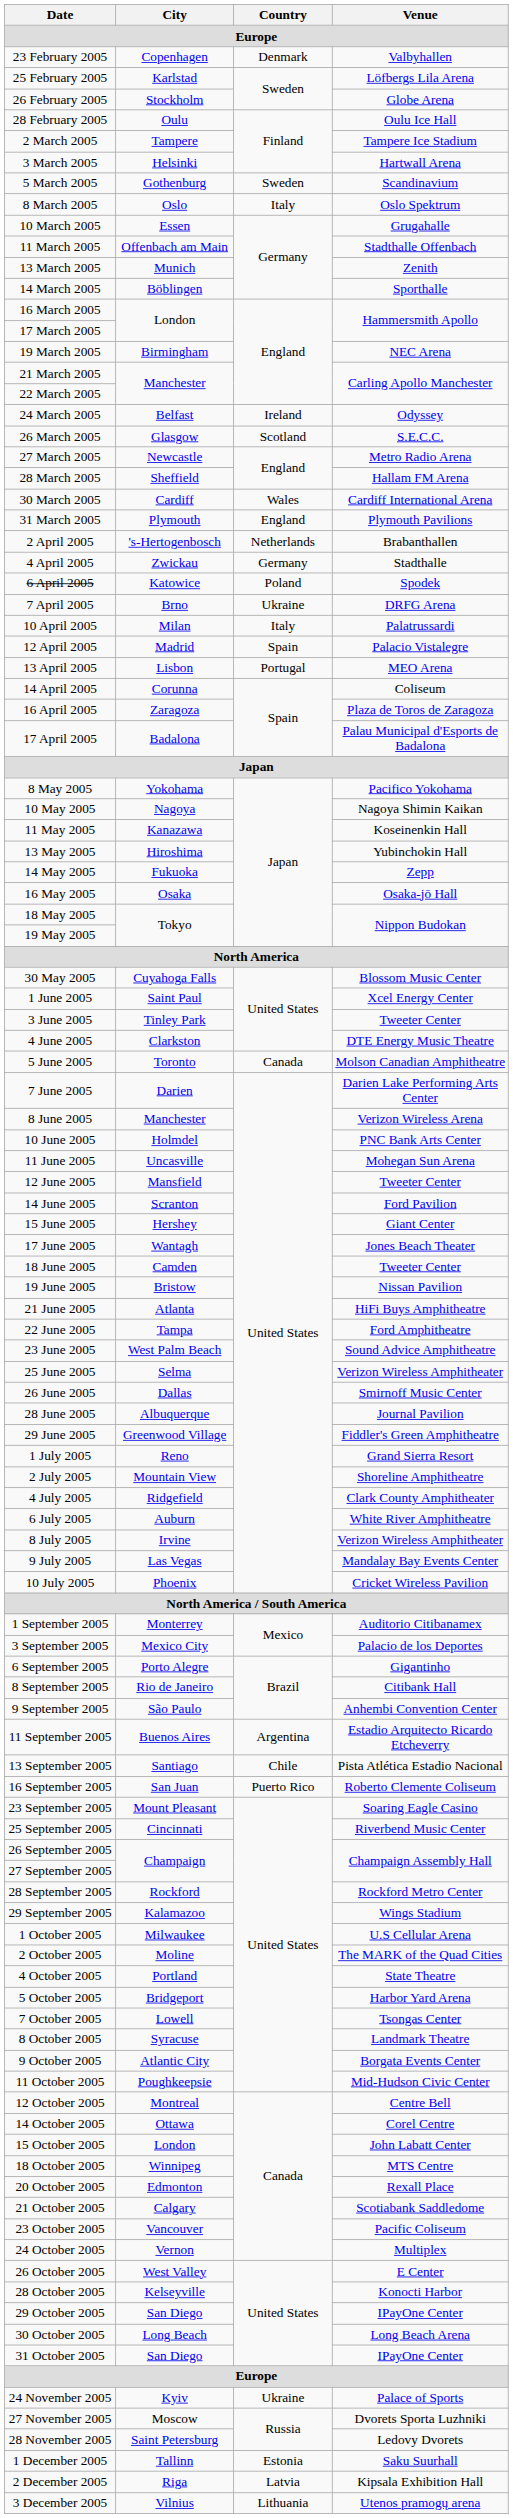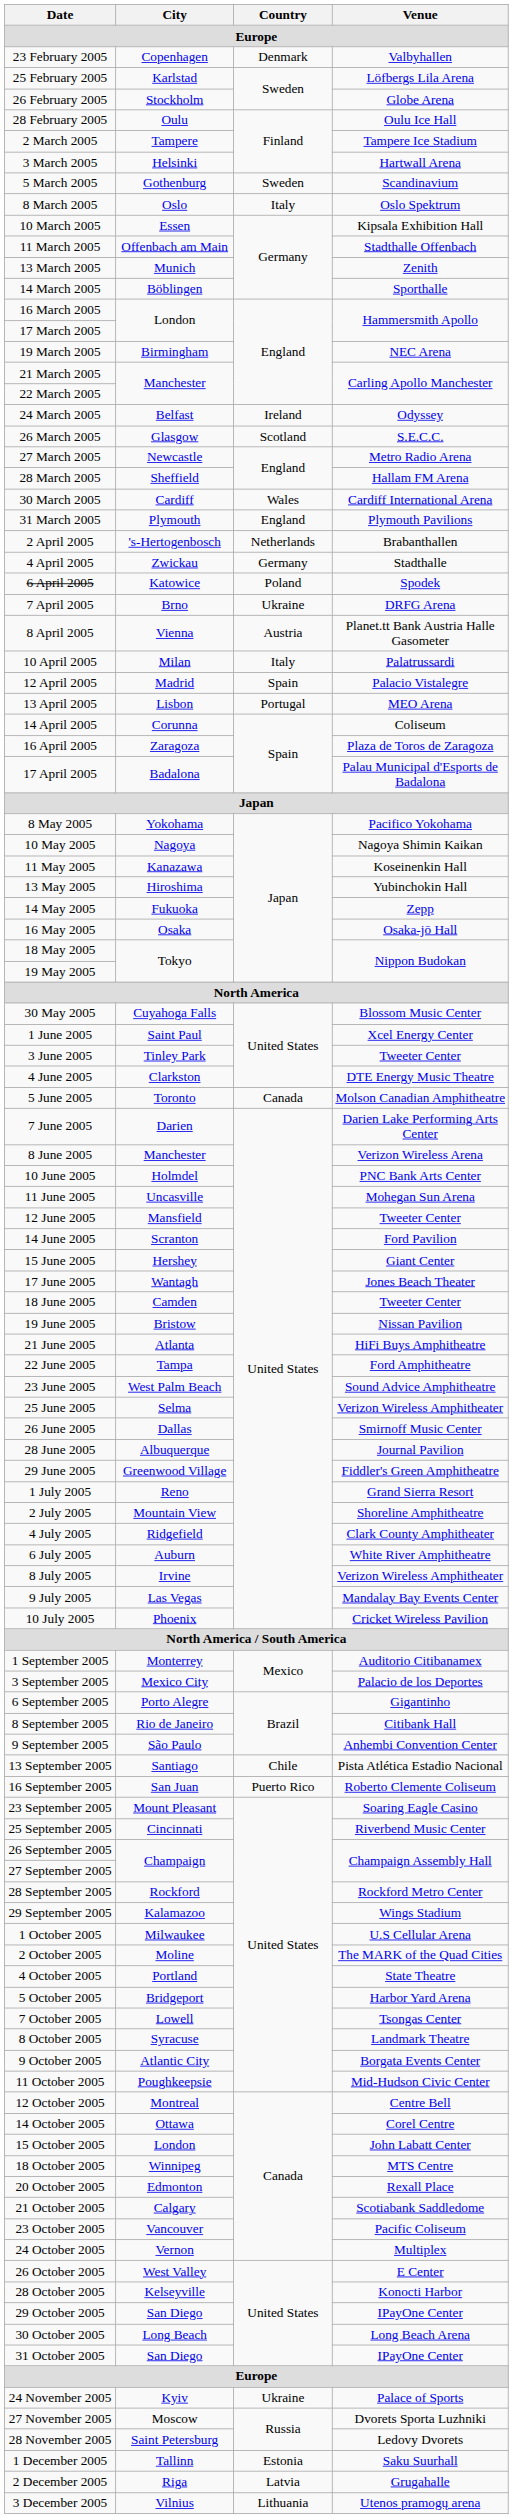 <table class="wikitable" style="text-align:center;">
 <tr>
 <th width="150">Date</th>
 <th width="150">City</th>
 <th width="125">Country</th>
 <th width="250">Venue</th>
 </tr>
 <tr bgcolor="#DDDDDD">
 <td colspan="4"><strong>Europe</strong></td>
 </tr>
 <tr>
 <td>23 February 2005</td>
 <td><a href='#'>Copenhagen</a></td>
 <td rowspan="1">Denmark</td>
 <td><a href='#'>Valbyhallen</a></td>
 </tr>
 <tr>
 <td>25 February 2005</td>
 <td><a href='#'>Karlstad</a></td>
 <td rowspan="2">Sweden</td>
 <td><a href='#'>Löfbergs Lila Arena</a></td>
 </tr>
 <tr>
 <td>26 February 2005</td>
 <td><a href='#'>Stockholm</a></td>
 <td><a href='#'>Globe Arena</a></td>
 </tr>
 <tr>
 <td>28 February 2005</td>
 <td><a href='#'>Oulu</a></td>
 <td rowspan="3">Finland</td>
 <td><a href='#'>Oulu Ice Hall</a></td>
 </tr>
 <tr>
 <td>2 March 2005</td>
 <td><a href='#'>Tampere</a></td>
 <td><a href='#'>Tampere Ice Stadium</a></td>
 </tr>
 <tr>
 <td>3 March 2005</td>
 <td><a href='#'>Helsinki</a></td>
 <td><a href='#'>Hartwall Arena</a></td>
 </tr>
 <tr>
 <td>5 March 2005</td>
 <td><a href='#'>Gothenburg</a></td>
 <td rowspan="1">Sweden</td>
 <td><a href='#'>Scandinavium</a></td>
 </tr>
 <tr>
 <td>8 March 2005</td>
 <td><a href='#'>Oslo</a></td>
 <td rowspan="1">Italy</td>
 <td><a href='#'>Oslo Spektrum</a></td>
 </tr>
 <tr>
 <td>10 March 2005</td>
 <td><a href='#'>Essen</a></td>
 <td rowspan="4">Germany</td>
-<td><a href='#'>Grugahalle</a></td>
+<td>Kipsala Exhibition Hall</td>
 </tr>
 <tr>
 <td>11 March 2005</td>
 <td><a href='#'>Offenbach am Main</a></td>
 <td><a href='#'>Stadthalle Offenbach</a></td>
 </tr>
 <tr>
 <td>13 March 2005</td>
 <td><a href='#'>Munich</a></td>
 <td><a href='#'>Zenith</a></td>
 </tr>
 <tr>
 <td>14 March 2005</td>
 <td><a href='#'>Böblingen</a></td>
 <td><a href='#'>Sporthalle</a></td>
 </tr>
 <tr>
 <td>16 March 2005</td>
 <td rowspan="2">London</td>
 <td rowspan="5">England</td>
 <td rowspan="2"><a href='#'>Hammersmith Apollo</a></td>
 </tr>
 <tr>
 <td>17 March 2005</td>
 </tr>
 <tr>
 <td>19 March 2005</td>
 <td><a href='#'>Birmingham</a></td>
 <td><a href='#'>NEC Arena</a></td>
 </tr>
 <tr>
 <td>21 March 2005</td>
 <td rowspan="2"><a href='#'>Manchester</a></td>
 <td rowspan="2"><a href='#'>Carling Apollo Manchester</a></td>
 </tr>
 <tr>
 <td>22 March 2005</td>
 </tr>
 <tr>
 <td>24 March 2005</td>
 <td><a href='#'>Belfast</a></td>
 <td rowspan="1">Ireland</td>
 <td><a href='#'>Odyssey</a></td>
 </tr>
 <tr>
 <td>26 March 2005</td>
 <td><a href='#'>Glasgow</a></td>
 <td rowspan="1">Scotland</td>
 <td><a href='#'>S.E.C.C.</a></td>
 </tr>
 <tr>
 <td>27 March 2005</td>
 <td><a href='#'>Newcastle</a></td>
 <td rowspan="2">England</td>
 <td><a href='#'>Metro Radio Arena</a></td>
 </tr>
 <tr>
 <td>28 March 2005</td>
 <td><a href='#'>Sheffield</a></td>
 <td><a href='#'>Hallam FM Arena</a></td>
 </tr>
 <tr>
 <td>30 March 2005</td>
 <td><a href='#'>Cardiff</a></td>
 <td rowspan="1">Wales</td>
 <td><a href='#'>Cardiff International Arena</a></td>
 </tr>
 <tr>
 <td>31 March 2005</td>
 <td><a href='#'>Plymouth</a></td>
 <td rowspan="1">England</td>
 <td><a href='#'>Plymouth Pavilions</a></td>
 </tr>
 <tr>
 <td>2 April 2005</td>
 <td><a href='#'>'s-Hertogenbosch</a></td>
 <td rowspan="1">Netherlands</td>
 <td>Brabanthallen</td>
 </tr>
 <tr>
 <td>4 April 2005</td>
 <td><a href='#'>Zwickau</a></td>
 <td rowspan="1">Germany</td>
 <td>Stadthalle</td>
 </tr>
 <tr>
 <td><s>6 April 2005</s></td>
 <td><a href='#'>Katowice</a></td>
 <td>Poland</td>
 <td><a href='#'>Spodek</a></td>
 </tr>
 <tr>
 <td>7 April 2005</td>
 <td><a href='#'>Brno</a></td>
 <td rowspan="1">Ukraine</td>
 <td><a href='#'>DRFG Arena</a></td>
+</tr>
+<tr>
+<td>8 April 2005</td>
+<td><a href='#'>Vienna</a></td>
+<td rowspan="1">Austria</td>
+<td>Planet.tt Bank Austria Halle Gasometer</td>
 </tr>
 <tr>
 <td>10 April 2005</td>
 <td><a href='#'>Milan</a></td>
 <td rowspan="1">Italy</td>
 <td><a href='#'>Palatrussardi</a></td>
 </tr>
 <tr>
 <td>12 April 2005</td>
 <td><a href='#'>Madrid</a></td>
 <td rowspan="1">Spain</td>
 <td><a href='#'>Palacio Vistalegre</a></td>
 </tr>
 <tr>
 <td>13 April 2005</td>
 <td><a href='#'>Lisbon</a></td>
 <td rowspan="1">Portugal</td>
 <td><a href='#'>MEO Arena</a></td>
 </tr>
 <tr>
 <td>14 April 2005</td>
 <td><a href='#'>Corunna</a></td>
 <td rowspan="3">Spain</td>
 <td>Coliseum</td>
 </tr>
 <tr>
 <td>16 April 2005</td>
 <td><a href='#'>Zaragoza</a></td>
 <td><a href='#'>Plaza de Toros de Zaragoza</a></td>
 </tr>
 <tr>
 <td>17 April 2005</td>
 <td><a href='#'>Badalona</a></td>
 <td><a href='#'>Palau Municipal d'Esports de Badalona</a></td>
 </tr>
 <tr bgcolor="#DDDDDD">
 <td colspan="4"><strong>Japan</strong></td>
 </tr>
 <tr>
 <td>8 May 2005</td>
 <td><a href='#'>Yokohama</a></td>
 <td rowspan="8">Japan</td>
 <td><a href='#'>Pacifico Yokohama</a></td>
 </tr>
 <tr>
 <td>10 May 2005</td>
 <td><a href='#'>Nagoya</a></td>
 <td>Nagoya Shimin Kaikan</td>
 </tr>
 <tr>
 <td>11 May 2005</td>
 <td><a href='#'>Kanazawa</a></td>
 <td>Koseinenkin Hall</td>
 </tr>
 <tr>
 <td>13 May 2005</td>
 <td><a href='#'>Hiroshima</a></td>
 <td>Yubinchokin Hall</td>
 </tr>
 <tr>
 <td>14 May 2005</td>
 <td><a href='#'>Fukuoka</a></td>
 <td><a href='#'>Zepp</a></td>
 </tr>
 <tr>
 <td>16 May 2005</td>
 <td><a href='#'>Osaka</a></td>
 <td><a href='#'>Osaka-jō Hall</a></td>
 </tr>
 <tr>
 <td>18 May 2005</td>
 <td rowspan="2">Tokyo</td>
 <td rowspan="2"><a href='#'>Nippon Budokan</a></td>
 </tr>
 <tr>
 <td>19 May 2005</td>
 </tr>
 <tr bgcolor="#DDDDDD">
 <td colspan="4"><strong>North America</strong></td>
 </tr>
 <tr>
 <td>30 May 2005</td>
 <td><a href='#'>Cuyahoga Falls</a></td>
 <td rowspan="4">United States</td>
 <td><a href='#'>Blossom Music Center</a></td>
 </tr>
 <tr>
 <td>1 June 2005</td>
 <td><a href='#'>Saint Paul</a></td>
 <td><a href='#'>Xcel Energy Center</a></td>
 </tr>
 <tr>
 <td>3 June 2005</td>
 <td><a href='#'>Tinley Park</a></td>
 <td><a href='#'>Tweeter Center</a></td>
 </tr>
 <tr>
 <td>4 June 2005</td>
 <td><a href='#'>Clarkston</a></td>
 <td><a href='#'>DTE Energy Music Theatre</a></td>
 </tr>
 <tr>
 <td>5 June 2005</td>
 <td><a href='#'>Toronto</a></td>
 <td rowspan="1">Canada</td>
 <td><a href='#'>Molson Canadian Amphitheatre</a></td>
 </tr>
 <tr>
 <td>7 June 2005</td>
 <td><a href='#'>Darien</a></td>
 <td rowspan="24">United States</td>
 <td><a href='#'>Darien Lake Performing Arts Center</a></td>
 </tr>
 <tr>
 <td>8 June 2005</td>
 <td><a href='#'>Manchester</a></td>
 <td><a href='#'>Verizon Wireless Arena</a></td>
 </tr>
 <tr>
 <td>10 June 2005</td>
 <td><a href='#'>Holmdel</a></td>
 <td><a href='#'>PNC Bank Arts Center</a></td>
 </tr>
 <tr>
 <td>11 June 2005</td>
 <td><a href='#'>Uncasville</a></td>
 <td><a href='#'>Mohegan Sun Arena</a></td>
 </tr>
 <tr>
 <td>12 June 2005</td>
 <td><a href='#'>Mansfield</a></td>
 <td><a href='#'>Tweeter Center</a></td>
 </tr>
 <tr>
 <td>14 June 2005</td>
 <td><a href='#'>Scranton</a></td>
 <td><a href='#'>Ford Pavilion</a></td>
 </tr>
 <tr>
 <td>15 June 2005</td>
 <td><a href='#'>Hershey</a></td>
 <td><a href='#'>Giant Center</a></td>
 </tr>
 <tr>
 <td>17 June 2005</td>
 <td><a href='#'>Wantagh</a></td>
 <td><a href='#'>Jones Beach Theater</a></td>
 </tr>
 <tr>
 <td>18 June 2005</td>
 <td><a href='#'>Camden</a></td>
 <td><a href='#'>Tweeter Center</a></td>
 </tr>
 <tr>
 <td>19 June 2005</td>
 <td><a href='#'>Bristow</a></td>
 <td><a href='#'>Nissan Pavilion</a></td>
 </tr>
 <tr>
 <td>21 June 2005</td>
 <td><a href='#'>Atlanta</a></td>
 <td><a href='#'>HiFi Buys Amphitheatre</a></td>
 </tr>
 <tr>
 <td>22 June 2005</td>
 <td><a href='#'>Tampa</a></td>
 <td><a href='#'>Ford Amphitheatre</a></td>
 </tr>
 <tr>
 <td>23 June 2005</td>
 <td><a href='#'>West Palm Beach</a></td>
 <td><a href='#'>Sound Advice Amphitheatre</a></td>
 </tr>
 <tr>
 <td>25 June 2005</td>
 <td><a href='#'>Selma</a></td>
 <td><a href='#'>Verizon Wireless Amphitheater</a></td>
 </tr>
 <tr>
 <td>26 June 2005</td>
 <td><a href='#'>Dallas</a></td>
 <td><a href='#'>Smirnoff Music Center</a></td>
 </tr>
 <tr>
 <td>28 June 2005</td>
 <td><a href='#'>Albuquerque</a></td>
 <td><a href='#'>Journal Pavilion</a></td>
 </tr>
 <tr>
 <td>29 June 2005</td>
 <td><a href='#'>Greenwood Village</a></td>
 <td><a href='#'>Fiddler's Green Amphitheatre</a></td>
 </tr>
 <tr>
 <td>1 July 2005</td>
 <td><a href='#'>Reno</a></td>
 <td><a href='#'>Grand Sierra Resort</a></td>
 </tr>
 <tr>
 <td>2 July 2005</td>
 <td><a href='#'>Mountain View</a></td>
 <td><a href='#'>Shoreline Amphitheatre</a></td>
 </tr>
 <tr>
 <td>4 July 2005</td>
 <td><a href='#'>Ridgefield</a></td>
 <td><a href='#'>Clark County Amphitheater</a></td>
 </tr>
 <tr>
 <td>6 July 2005</td>
 <td><a href='#'>Auburn</a></td>
 <td><a href='#'>White River Amphitheatre</a></td>
 </tr>
 <tr>
 <td>8 July 2005</td>
 <td><a href='#'>Irvine</a></td>
 <td><a href='#'>Verizon Wireless Amphitheater</a></td>
 </tr>
 <tr>
 <td>9 July 2005</td>
 <td><a href='#'>Las Vegas</a></td>
 <td><a href='#'>Mandalay Bay Events Center</a></td>
 </tr>
 <tr>
 <td>10 July 2005</td>
 <td><a href='#'>Phoenix</a></td>
 <td><a href='#'>Cricket Wireless Pavilion</a></td>
 </tr>
 <tr bgcolor="#DDDDDD">
 <td colspan="4"><strong>North America / South America</strong></td>
 </tr>
 <tr>
 <td>1 September 2005</td>
 <td><a href='#'>Monterrey</a></td>
 <td rowspan="2">Mexico</td>
 <td><a href='#'>Auditorio Citibanamex</a></td>
 </tr>
 <tr>
 <td>3 September 2005</td>
 <td><a href='#'>Mexico City</a></td>
 <td><a href='#'>Palacio de los Deportes</a></td>
 </tr>
 <tr>
 <td>6 September 2005</td>
 <td><a href='#'>Porto Alegre</a></td>
 <td rowspan="3">Brazil</td>
 <td><a href='#'>Gigantinho</a></td>
 </tr>
 <tr>
 <td>8 September 2005</td>
 <td><a href='#'>Rio de Janeiro</a></td>
 <td><a href='#'>Citibank Hall</a></td>
 </tr>
 <tr>
 <td>9 September 2005</td>
 <td><a href='#'>São Paulo</a></td>
 <td><a href='#'>Anhembi Convention Center</a></td>
 </tr>
 <tr>
-<td>11 September 2005</td>
-<td><a href='#'>Buenos Aires</a></td>
-<td rowspan="1">Argentina</td>
-<td><a href='#'>Estadio Arquitecto Ricardo Etcheverry</a></td>
-</tr>
-<tr>
 <td>13 September 2005</td>
 <td><a href='#'>Santiago</a></td>
 <td rowspan="1">Chile</td>
 <td>Pista Atlética Estadio Nacional</td>
 </tr>
 <tr>
 <td>16 September 2005</td>
 <td><a href='#'>San Juan</a></td>
 <td rowspan="1">Puerto Rico</td>
 <td><a href='#'>Roberto Clemente Coliseum</a></td>
 </tr>
 <tr>
 <td>23 September 2005</td>
 <td><a href='#'>Mount Pleasant</a></td>
 <td rowspan="14">United States</td>
 <td><a href='#'>Soaring Eagle Casino</a></td>
 </tr>
 <tr>
 <td>25 September 2005</td>
 <td><a href='#'>Cincinnati</a></td>
 <td><a href='#'>Riverbend Music Center</a></td>
 </tr>
 <tr>
 <td>26 September 2005</td>
 <td rowspan="2"><a href='#'>Champaign</a></td>
 <td rowspan="2"><a href='#'>Champaign Assembly Hall</a></td>
 </tr>
 <tr>
 <td>27 September 2005</td>
 </tr>
 <tr>
 <td>28 September 2005</td>
 <td><a href='#'>Rockford</a></td>
 <td><a href='#'>Rockford Metro Center</a></td>
 </tr>
 <tr>
 <td>29 September 2005</td>
 <td><a href='#'>Kalamazoo</a></td>
 <td><a href='#'>Wings Stadium</a></td>
 </tr>
 <tr>
 <td>1 October 2005</td>
 <td><a href='#'>Milwaukee</a></td>
 <td><a href='#'>U.S Cellular Arena</a></td>
 </tr>
 <tr>
 <td>2 October 2005</td>
 <td><a href='#'>Moline</a></td>
 <td><a href='#'>The MARK of the Quad Cities</a></td>
 </tr>
 <tr>
 <td>4 October 2005</td>
 <td><a href='#'>Portland</a></td>
 <td><a href='#'>State Theatre</a></td>
 </tr>
 <tr>
 <td>5 October 2005</td>
 <td><a href='#'>Bridgeport</a></td>
 <td><a href='#'>Harbor Yard Arena</a></td>
 </tr>
 <tr>
 <td>7 October 2005</td>
 <td><a href='#'>Lowell</a></td>
 <td><a href='#'>Tsongas Center</a></td>
 </tr>
 <tr>
 <td>8 October 2005</td>
 <td><a href='#'>Syracuse</a></td>
 <td><a href='#'>Landmark Theatre</a></td>
 </tr>
 <tr>
 <td>9 October 2005</td>
 <td><a href='#'>Atlantic City</a></td>
 <td><a href='#'>Borgata Events Center</a></td>
 </tr>
 <tr>
 <td>11 October 2005</td>
 <td><a href='#'>Poughkeepsie</a></td>
 <td><a href='#'>Mid-Hudson Civic Center</a></td>
 </tr>
 <tr>
 <td>12 October 2005</td>
 <td><a href='#'>Montreal</a></td>
 <td rowspan="8">Canada</td>
 <td><a href='#'>Centre Bell</a></td>
 </tr>
 <tr>
 <td>14 October 2005</td>
 <td><a href='#'>Ottawa</a></td>
 <td><a href='#'>Corel Centre</a></td>
 </tr>
 <tr>
 <td>15 October 2005</td>
 <td><a href='#'>London</a></td>
 <td><a href='#'>John Labatt Center</a></td>
 </tr>
 <tr>
 <td>18 October 2005</td>
 <td><a href='#'>Winnipeg</a></td>
 <td><a href='#'>MTS Centre</a></td>
 </tr>
 <tr>
 <td>20 October 2005</td>
 <td><a href='#'>Edmonton</a></td>
 <td><a href='#'>Rexall Place</a></td>
 </tr>
 <tr>
 <td>21 October 2005</td>
 <td><a href='#'>Calgary</a></td>
 <td><a href='#'>Scotiabank Saddledome</a></td>
 </tr>
 <tr>
 <td>23 October 2005</td>
 <td><a href='#'>Vancouver</a></td>
 <td><a href='#'>Pacific Coliseum</a></td>
 </tr>
 <tr>
 <td>24 October 2005</td>
 <td><a href='#'>Vernon</a></td>
 <td><a href='#'>Multiplex</a></td>
 </tr>
 <tr>
 <td>26 October 2005</td>
 <td><a href='#'>West Valley</a></td>
 <td rowspan="5">United States</td>
 <td><a href='#'>E Center</a></td>
 </tr>
 <tr>
 <td>28 October 2005</td>
 <td><a href='#'>Kelseyville</a></td>
 <td><a href='#'>Konocti Harbor</a></td>
 </tr>
 <tr>
 <td>29 October 2005</td>
 <td><a href='#'>San Diego</a></td>
 <td><a href='#'>IPayOne Center</a></td>
 </tr>
 <tr>
 <td>30 October 2005</td>
 <td><a href='#'>Long Beach</a></td>
 <td><a href='#'>Long Beach Arena</a></td>
 </tr>
 <tr>
 <td>31 October 2005</td>
 <td><a href='#'>San Diego</a></td>
 <td><a href='#'>IPayOne Center</a></td>
 </tr>
 <tr bgcolor="#DDDDDD">
 <td colspan="4"><strong>Europe</strong></td>
 </tr>
 <tr>
 <td>24 November 2005</td>
 <td><a href='#'>Kyiv</a></td>
 <td rowspan="1">Ukraine</td>
 <td><a href='#'>Palace of Sports</a></td>
 </tr>
 <tr>
 <td>27 November 2005</td>
 <td>Moscow</td>
 <td rowspan="2">Russia</td>
 <td>Dvorets Sporta Luzhniki</td>
 </tr>
 <tr>
 <td>28 November 2005</td>
 <td><a href='#'>Saint Petersburg</a></td>
 <td>Ledovy Dvorets</td>
 </tr>
 <tr>
 <td>1 December 2005</td>
 <td><a href='#'>Tallinn</a></td>
 <td rowspan="1">Estonia</td>
 <td><a href='#'>Saku Suurhall</a></td>
 </tr>
 <tr>
 <td>2 December 2005</td>
 <td><a href='#'>Riga</a></td>
 <td>Latvia</td>
-<td>Kipsala Exhibition Hall</td>
+<td><a href='#'>Grugahalle</a></td>
 </tr>
 <tr>
 <td>3 December 2005</td>
 <td><a href='#'>Vilnius</a></td>
 <td rowspan="1">Lithuania</td>
 <td><a href='#'>Utenos pramogų arena</a></td>
 </tr>
 </table>
